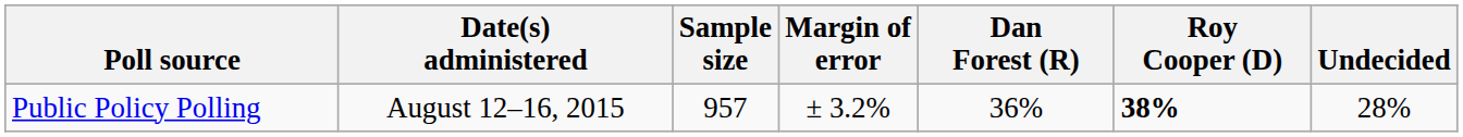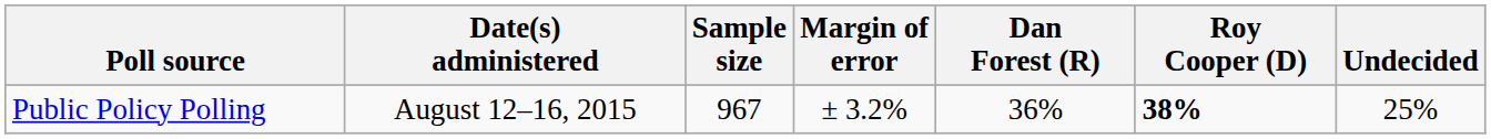 <table class="wikitable">
 <tr valign= bottom>
 <th style="width:175px;">Poll source</th>
 <th style="width:175px;">Date(s)<br>administered</th>
 <th class=small>Sample<br>size</th>
 <th class=small>Margin of<br>error</th>
 <th style="width:100px;">Dan<br>Forest (R)</th>
 <th style="width:100px;">Roy<br>Cooper (D)</th>
 <th>Undecided</th>
 </tr>
 <tr>
 <td><a href='#'>Public Policy Polling</a></td>
 <td align=center>August 12–16, 2015</td>
-<td align=center>957</td>
+<td align=center>967</td>
 <td align=center>± 3.2%</td>
 <td align=center>36%</td>
 <td><strong>38%</strong></td>
-<td align=center>28%</td>
+<td align=center>25%</td>
 </tr>
 </table>
